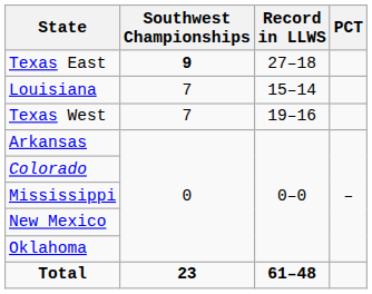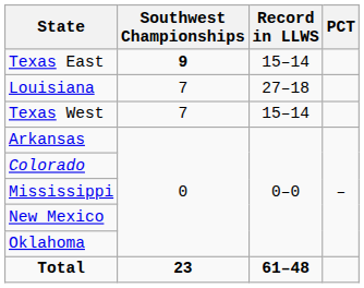 <table class="wikitable" style="text-align:center">
 <tr>
 <th>State</th>
 <th>Southwest<br>Championships</th>
 <th>Record<br>in LLWS</th>
 <th>PCT</th>
 </tr>
 <tr>
 <td align=left> <a href='#'>Texas</a> East</td>
 <td align=center><strong>9</strong></td>
-<td align=center>27–18</td>
+<td align=center>15–14</td>
 <td align=center></td>
 </tr>
 <tr>
 <td align=left> <a href='#'>Louisiana</a></td>
 <td align=center>7</td>
-<td align=center>15–14</td>
+<td align=center>27–18</td>
 <td align=center></td>
 </tr>
 <tr>
 <td align=left> <a href='#'>Texas</a> West</td>
 <td align=center>7</td>
-<td align="center">19–16</td>
+<td align=center>15–14</td>
 <td align="center"></td>
 </tr>
 <tr>
 <td align=left> <a href='#'>Arkansas</a></td>
 <td rowspan=5>0</td>
 <td rowspan=5>0–0</td>
 <td rowspan=5>–</td>
 </tr>
 <tr>
 <td align=left><em> <a href='#'>Colorado</a></em></td>
 </tr>
 <tr>
 <td align=left> <a href='#'>Mississippi</a></td>
 </tr>
 <tr>
 <td align=left> <a href='#'>New Mexico</a></td>
 </tr>
 <tr>
 <td align=left> <a href='#'>Oklahoma</a></td>
 </tr>
 <tr>
 <td><strong>Total</strong></td>
 <td align=center><strong>23</strong></td>
 <td align=center><strong>61–48</strong></td>
 <td align=center><strong></strong></td>
 </tr>
 </table>
